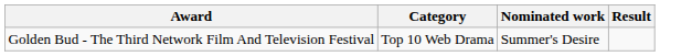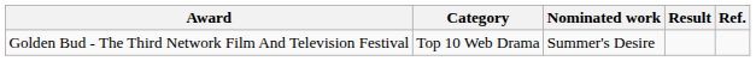 <table class="wikitable">
 <tr>
 <th>Award</th>
 <th>Category</th>
 <th>Nominated work</th>
 <th>Result</th>
+<th>Ref.</th>
 </tr>
 <tr>
 <td>Golden Bud - The Third Network Film And Television Festival</td>
 <td>Top 10 Web Drama</td>
 <td>Summer's Desire</td>
 <td></td>
+<td></td>
 </tr>
 </table>
